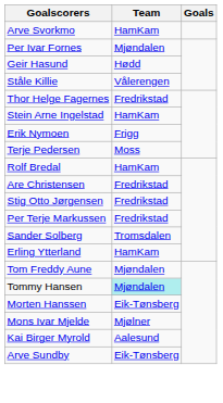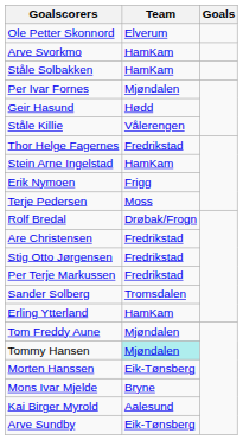 <table class="wikitable">
 <tr>
 <th>Goalscorers</th>
 <th>Team</th>
 <th>Goals</th>
 </tr>
 <tr>
+<td> <a href='#'>Ole Petter Skonnord</a></td>
+<td><a href='#'>Elverum</a></td>
+<td></td>
+</tr>
+<tr>
 <td> <a href='#'>Arve Svorkmo</a></td>
+<td><a href='#'>HamKam</a></td>
+<td></td>
+</tr>
+<tr>
+<td> <a href='#'>Ståle Solbakken</a></td>
 <td><a href='#'>HamKam</a></td>
 <td></td>
 </tr>
 <tr>
 <td> <a href='#'>Per Ivar Fornes</a></td>
 <td><a href='#'>Mjøndalen</a></td>
 <td rowspan=3></td>
 </tr>
 <tr>
 <td> <a href='#'>Geir Hasund</a></td>
 <td><a href='#'>Hødd</a></td>
 </tr>
 <tr>
 <td> <a href='#'>Ståle Killie</a></td>
 <td><a href='#'>Vålerengen</a></td>
 </tr>
 <tr>
 <td> <a href='#'>Thor Helge Fagernes</a></td>
 <td><a href='#'>Fredrikstad</a></td>
 <td rowspan=4></td>
 </tr>
 <tr>
 <td> <a href='#'>Stein Arne Ingelstad</a></td>
 <td><a href='#'>HamKam</a></td>
 </tr>
 <tr>
 <td> <a href='#'>Erik Nymoen</a></td>
 <td><a href='#'>Frigg</a></td>
 </tr>
 <tr>
 <td> <a href='#'>Terje Pedersen</a></td>
 <td><a href='#'>Moss</a></td>
 </tr>
 <tr>
 <td> <a href='#'>Rolf Bredal</a></td>
-<td><a href='#'>HamKam</a></td>
+<td><a href='#'>Drøbak/Frogn</a></td>
 <td rowspan=6></td>
 </tr>
 <tr>
 <td> <a href='#'>Are Christensen</a></td>
 <td><a href='#'>Fredrikstad</a></td>
 </tr>
 <tr>
 <td> <a href='#'>Stig Otto Jørgensen</a></td>
 <td><a href='#'>Fredrikstad</a></td>
 </tr>
 <tr>
 <td> <a href='#'>Per Terje Markussen</a></td>
 <td><a href='#'>Fredrikstad</a></td>
 </tr>
 <tr>
 <td> <a href='#'>Sander Solberg</a></td>
 <td><a href='#'>Tromsdalen</a></td>
 </tr>
 <tr>
 <td> <a href='#'>Erling Ytterland</a></td>
 <td><a href='#'>HamKam</a></td>
 </tr>
 <tr>
 <td> <a href='#'>Tom Freddy Aune</a></td>
 <td><a href='#'>Mjøndalen</a></td>
 <td rowspan=6></td>
 </tr>
 <tr>
 <td> Tommy Hansen</td>
 <td style="background: paleturquoise;"><a href='#'>Mjøndalen</a></td>
 </tr>
 <tr>
 <td> <a href='#'>Morten Hanssen</a></td>
 <td><a href='#'>Eik-Tønsberg</a></td>
 </tr>
 <tr>
 <td> <a href='#'>Mons Ivar Mjelde</a></td>
-<td><a href='#'>Mjølner</a></td>
+<td><a href='#'>Bryne</a></td>
 </tr>
 <tr>
 <td> <a href='#'>Kai Birger Myrold</a></td>
 <td><a href='#'>Aalesund</a></td>
 </tr>
 <tr>
 <td> <a href='#'>Arve Sundby</a></td>
 <td><a href='#'>Eik-Tønsberg</a></td>
 </tr>
 </table>
